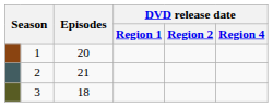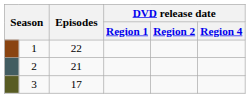 <table class="wikitable" style="text-align: center;">
 <tr>
 <th style="padding: 0 8px;" colspan="2" rowspan="2">Season</th>
 <th style="padding: 0 8px;" rowspan="2">Episodes</th>
 <th colspan="3"><a href='#'>DVD</a> release date</th>
 </tr>
 <tr>
 <th><a href='#'>Region 1</a></th>
 <th><a href='#'>Region 2</a></th>
 <th><a href='#'>Region 4</a></th>
 </tr>
 <tr>
 <td style="background: #8a4411;"></td>
 <td>1</td>
-<td>20</td>
+<td>22</td>
 <td style="padding: 0 8px;"></td>
 <td></td>
 <td></td>
 </tr>
 <tr>
 <td style="background: #425D61;"></td>
 <td>2</td>
 <td>21</td>
 <td></td>
 <td></td>
 <td style="padding: 0 8px;"></td>
 </tr>
 <tr>
 <td style="background: #585C23;"></td>
 <td>3</td>
-<td>18</td>
+<td>17</td>
 <td></td>
 <td style="padding: 0 8px;"></td>
 <td></td>
 </tr>
 </table>
